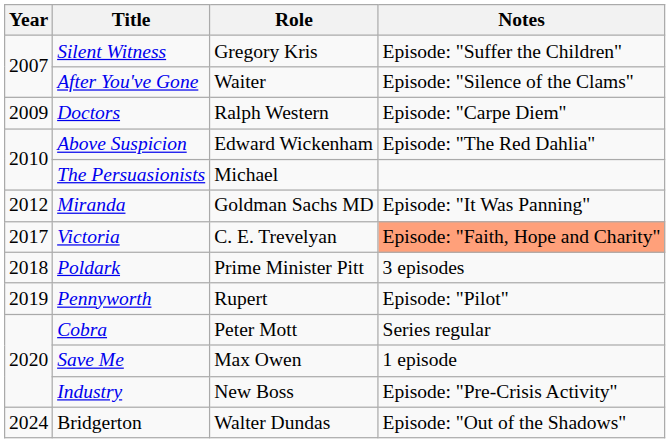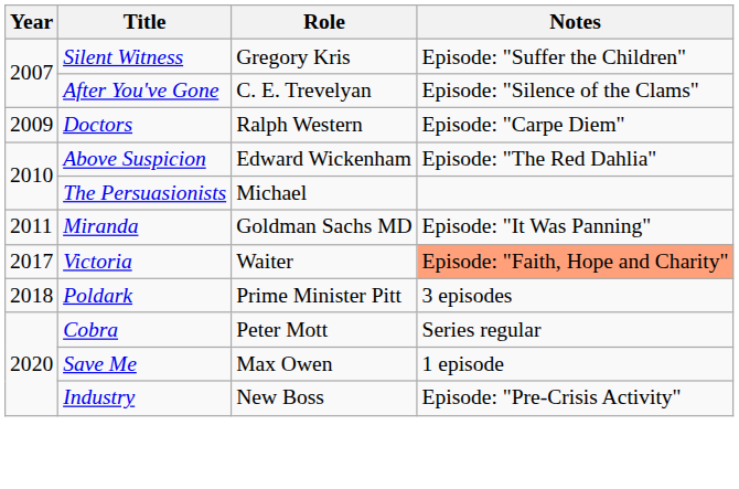 <table class="wikitable sortable">
 <tr>
 <th>Year</th>
 <th>Title</th>
 <th>Role</th>
 <th>Notes</th>
 </tr>
 <tr>
 <td rowspan="2">2007</td>
 <td><em><a href='#'>Silent Witness</a></em></td>
 <td>Gregory Kris</td>
 <td>Episode: "Suffer the Children"</td>
 </tr>
 <tr>
 <td><em><a href='#'>After You've Gone</a></em></td>
-<td>Waiter</td>
+<td>C. E. Trevelyan</td>
 <td>Episode: "Silence of the Clams"</td>
 </tr>
 <tr>
 <td>2009</td>
 <td><em><a href='#'>Doctors</a></em></td>
 <td>Ralph Western</td>
 <td>Episode: "Carpe Diem"</td>
 </tr>
 <tr>
 <td rowspan="2">2010</td>
 <td><em><a href='#'>Above Suspicion</a></em></td>
 <td>Edward Wickenham</td>
 <td>Episode: "The Red Dahlia"</td>
 </tr>
 <tr>
 <td><em><a href='#'>The Persuasionists</a></em></td>
 <td>Michael</td>
 <td></td>
 </tr>
 <tr>
-<td>2012</td>
+<td>2011</td>
 <td><em><a href='#'>Miranda</a></em></td>
 <td>Goldman Sachs MD</td>
 <td>Episode: "It Was Panning"</td>
 </tr>
 <tr>
 <td>2017</td>
 <td><em><a href='#'>Victoria</a></em></td>
-<td>C. E. Trevelyan</td>
+<td>Waiter</td>
 <td style="background: lightsalmon;">Episode: "Faith, Hope and Charity"</td>
 </tr>
 <tr>
 <td>2018</td>
 <td><em><a href='#'>Poldark</a></em></td>
 <td>Prime Minister Pitt</td>
 <td>3 episodes</td>
-</tr>
-<tr>
-<td>2019</td>
-<td><em><a href='#'>Pennyworth</a></em></td>
-<td>Rupert</td>
-<td>Episode: "Pilot"</td>
 </tr>
 <tr>
 <td rowspan="3">2020</td>
 <td><em><a href='#'>Cobra</a></em></td>
 <td>Peter Mott</td>
 <td>Series regular</td>
 </tr>
 <tr>
 <td><em><a href='#'>Save Me</a></em></td>
 <td>Max Owen</td>
 <td>1 episode</td>
 </tr>
 <tr>
 <td><em><a href='#'>Industry</a></em></td>
 <td>New Boss</td>
 <td>Episode: "Pre-Crisis Activity"</td>
 </tr>
-<tr>
-<td>2024</td>
-<td>Bridgerton</td>
-<td>Walter Dundas</td>
-<td>Episode: "Out of the Shadows"</td>
-</tr>
 </table>
